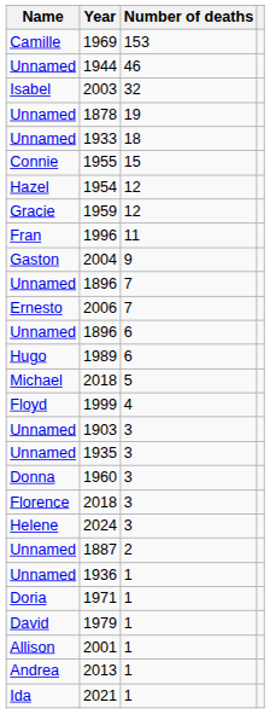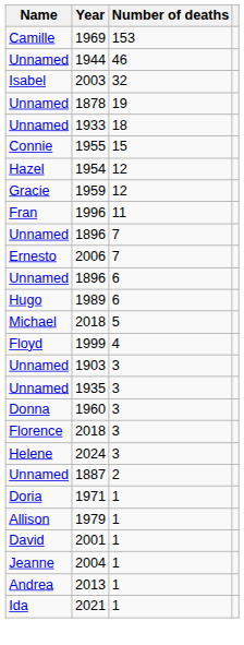 <table class="wikitable sortable" style="margin:1em auto;">
 <tr>
 <th>Name</th>
 <th>Year</th>
 <th>Number of deaths</th>
 <th class="unsortable"></th>
 </tr>
 <tr>
 <td><a href='#'>Camille</a></td>
 <td>1969</td>
 <td>153</td>
 <td></td>
 </tr>
 <tr>
 <td><a href='#'>Unnamed</a></td>
 <td>1944</td>
 <td>46</td>
 <td></td>
 </tr>
 <tr>
 <td><a href='#'>Isabel</a></td>
 <td>2003</td>
 <td>32</td>
 <td></td>
 </tr>
 <tr>
 <td><a href='#'>Unnamed</a></td>
 <td>1878</td>
 <td>19</td>
 <td></td>
 </tr>
 <tr>
 <td><a href='#'>Unnamed</a></td>
 <td>1933</td>
 <td>18</td>
 <td></td>
 </tr>
 <tr>
 <td><a href='#'>Connie</a></td>
 <td>1955</td>
 <td>15</td>
 <td></td>
 </tr>
 <tr>
 <td><a href='#'>Hazel</a></td>
 <td>1954</td>
 <td>12</td>
 <td></td>
 </tr>
 <tr>
 <td><a href='#'>Gracie</a></td>
 <td>1959</td>
 <td>12</td>
 <td></td>
 </tr>
 <tr>
 <td><a href='#'>Fran</a></td>
 <td>1996</td>
 <td>11</td>
-<td></td>
-</tr>
-<tr>
-<td><a href='#'>Gaston</a></td>
-<td>2004</td>
-<td>9</td>
 <td></td>
 </tr>
 <tr>
 <td><a href='#'>Unnamed</a></td>
 <td>1896</td>
 <td>7</td>
 <td></td>
 </tr>
 <tr>
 <td><a href='#'>Ernesto</a></td>
 <td>2006</td>
 <td>7</td>
 <td></td>
 </tr>
 <tr>
 <td><a href='#'>Unnamed</a></td>
 <td>1896</td>
 <td>6</td>
 <td></td>
 </tr>
 <tr>
 <td><a href='#'>Hugo</a></td>
 <td>1989</td>
 <td>6</td>
 <td></td>
 </tr>
 <tr>
 <td><a href='#'>Michael</a></td>
 <td>2018</td>
 <td>5</td>
 <td></td>
 </tr>
 <tr>
 <td><a href='#'>Floyd</a></td>
 <td>1999</td>
 <td>4</td>
 <td></td>
 </tr>
 <tr>
 <td><a href='#'>Unnamed</a></td>
 <td>1903</td>
 <td>3</td>
 <td></td>
 </tr>
 <tr>
 <td><a href='#'>Unnamed</a></td>
 <td>1935</td>
 <td>3</td>
 <td></td>
 </tr>
 <tr>
 <td><a href='#'>Donna</a></td>
 <td>1960</td>
 <td>3</td>
 <td></td>
 </tr>
 <tr>
 <td><a href='#'>Florence</a></td>
 <td>2018</td>
 <td>3</td>
 <td></td>
 </tr>
 <tr>
 <td><a href='#'>Helene</a></td>
 <td>2024</td>
 <td>3</td>
 <td></td>
 </tr>
 <tr>
 <td><a href='#'>Unnamed</a></td>
 <td>1887</td>
 <td>2</td>
 <td></td>
 </tr>
 <tr>
-<td><a href='#'>Unnamed</a></td>
-<td>1936</td>
-<td>1</td>
-<td></td>
-</tr>
-<tr>
 <td><a href='#'>Doria</a></td>
 <td>1971</td>
 <td>1</td>
 <td></td>
 </tr>
 <tr>
-<td><a href='#'>David</a></td>
+<td><a href='#'>Allison</a></td>
 <td>1979</td>
 <td>1</td>
 <td></td>
 </tr>
 <tr>
-<td><a href='#'>Allison</a></td>
+<td><a href='#'>David</a></td>
 <td>2001</td>
+<td>1</td>
+<td></td>
+</tr>
+<tr>
+<td><a href='#'>Jeanne</a></td>
+<td>2004</td>
 <td>1</td>
 <td></td>
 </tr>
 <tr>
 <td><a href='#'>Andrea</a></td>
 <td>2013</td>
 <td>1</td>
 <td></td>
 </tr>
 <tr>
 <td><a href='#'>Ida</a></td>
 <td>2021</td>
 <td>1</td>
 <td></td>
 </tr>
 </table>
